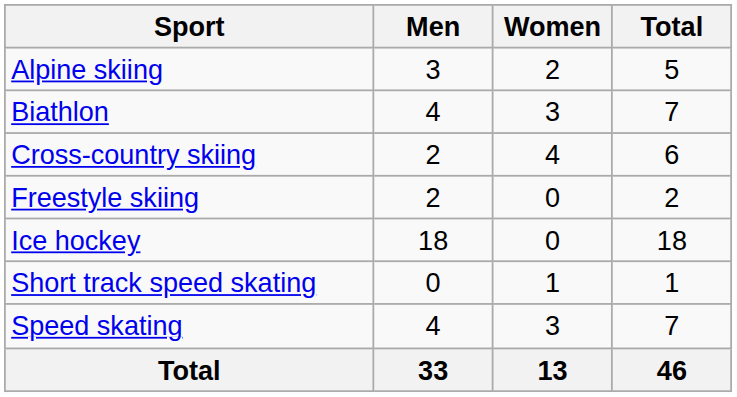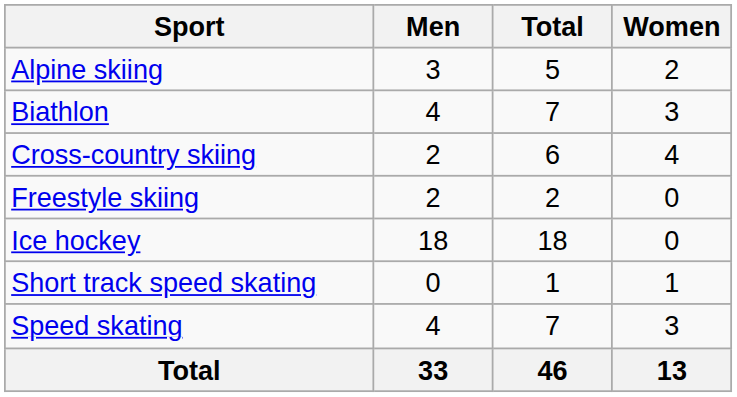 <table class="wikitable" style="text-align:center; font-size: 95%">
 <tr>
 <th width=200>Sport</th>
 <th width=60>Men</th>
+<th width=60>Total</th>
 <th width=60>Women</th>
-<th width=60>Total</th>
 </tr>
 <tr>
 <td align=left><a href='#'>Alpine skiing</a></td>
 <td>3</td>
+<td>5</td>
 <td>2</td>
-<td>5</td>
 </tr>
 <tr>
 <td align=left><a href='#'>Biathlon</a></td>
 <td>4</td>
+<td>7</td>
 <td>3</td>
-<td>7</td>
 </tr>
 <tr>
 <td align=left><a href='#'>Cross-country skiing</a></td>
 <td>2</td>
+<td>6</td>
 <td>4</td>
-<td>6</td>
 </tr>
 <tr>
 <td align=left><a href='#'>Freestyle skiing</a></td>
 <td>2</td>
+<td>2</td>
 <td>0</td>
-<td>2</td>
 </tr>
 <tr>
 <td align=left><a href='#'>Ice hockey</a></td>
 <td>18</td>
+<td>18</td>
 <td>0</td>
-<td>18</td>
 </tr>
 <tr>
 <td align=left><a href='#'>Short track speed skating</a></td>
 <td>0</td>
 <td>1</td>
 <td>1</td>
 </tr>
 <tr>
 <td align=left><a href='#'>Speed skating</a></td>
 <td>4</td>
+<td>7</td>
 <td>3</td>
-<td>7</td>
 </tr>
 <tr>
 <th>Total</th>
 <th>33</th>
+<th>46</th>
 <th>13</th>
-<th>46</th>
 </tr>
 </table>
